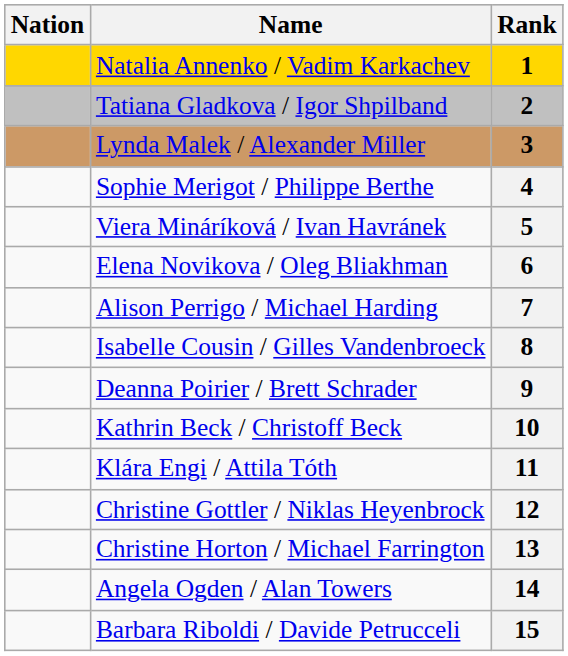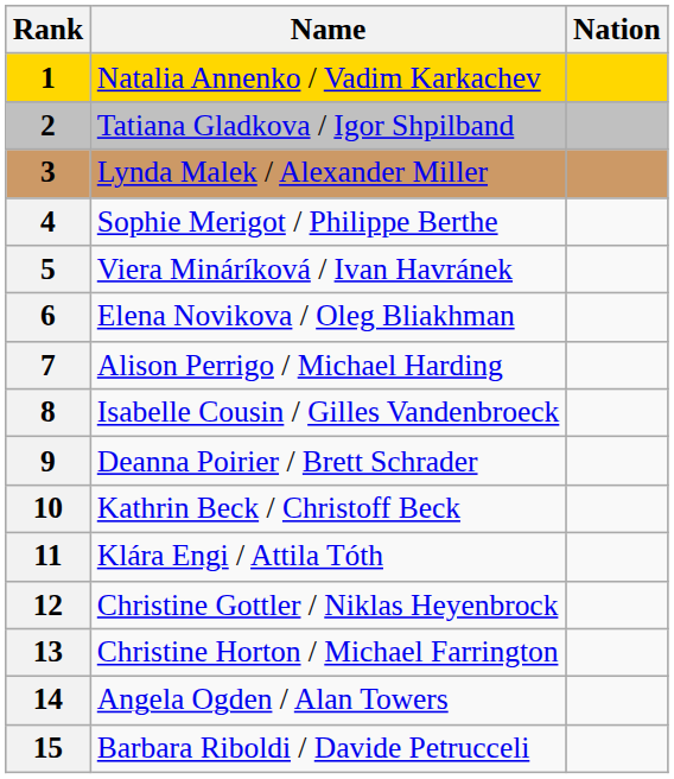 <table class="wikitable sortable">
 <tr>
+<th>Rank</th>
+<th>Name</th>
 <th>Nation</th>
-<th>Name</th>
-<th>Rank</th>
 </tr>
 <tr bgcolor=gold>
+<td align=center><strong>1</strong></td>
+<td><a href='#'>Natalia Annenko</a> / <a href='#'>Vadim Karkachev</a></td>
 <td></td>
-<td><a href='#'>Natalia Annenko</a> / <a href='#'>Vadim Karkachev</a></td>
-<td align=center><strong>1</strong></td>
 </tr>
 <tr bgcolor=silver>
+<td align=center><strong>2</strong></td>
+<td><a href='#'>Tatiana Gladkova</a> / <a href='#'>Igor Shpilband</a></td>
 <td></td>
-<td><a href='#'>Tatiana Gladkova</a> / <a href='#'>Igor Shpilband</a></td>
-<td align=center><strong>2</strong></td>
 </tr>
 <tr bgcolor=cc9966>
+<td align=center><strong>3</strong></td>
+<td><a href='#'>Lynda Malek</a> / <a href='#'>Alexander Miller</a></td>
 <td></td>
-<td><a href='#'>Lynda Malek</a> / <a href='#'>Alexander Miller</a></td>
-<td align=center><strong>3</strong></td>
 </tr>
 <tr>
+<th>4</th>
+<td><a href='#'>Sophie Merigot</a> / <a href='#'>Philippe Berthe</a></td>
 <td></td>
-<td><a href='#'>Sophie Merigot</a> / <a href='#'>Philippe Berthe</a></td>
-<th>4</th>
 </tr>
 <tr>
+<th>5</th>
+<td><a href='#'>Viera Mináríková</a> / <a href='#'>Ivan Havránek</a></td>
 <td></td>
-<td><a href='#'>Viera Mináríková</a> / <a href='#'>Ivan Havránek</a></td>
-<th>5</th>
 </tr>
 <tr>
+<th>6</th>
+<td><a href='#'>Elena Novikova</a> / <a href='#'>Oleg Bliakhman</a></td>
 <td></td>
-<td><a href='#'>Elena Novikova</a> / <a href='#'>Oleg Bliakhman</a></td>
-<th>6</th>
 </tr>
 <tr>
+<th>7</th>
+<td><a href='#'>Alison Perrigo</a> / <a href='#'>Michael Harding</a></td>
 <td></td>
-<td><a href='#'>Alison Perrigo</a> / <a href='#'>Michael Harding</a></td>
-<th>7</th>
 </tr>
 <tr>
+<th>8</th>
+<td><a href='#'>Isabelle Cousin</a> / <a href='#'>Gilles Vandenbroeck</a></td>
 <td></td>
-<td><a href='#'>Isabelle Cousin</a> / <a href='#'>Gilles Vandenbroeck</a></td>
-<th>8</th>
 </tr>
 <tr>
+<th>9</th>
+<td><a href='#'>Deanna Poirier</a> / <a href='#'>Brett Schrader</a></td>
 <td></td>
-<td><a href='#'>Deanna Poirier</a> / <a href='#'>Brett Schrader</a></td>
-<th>9</th>
 </tr>
 <tr>
+<th>10</th>
+<td><a href='#'>Kathrin Beck</a> / <a href='#'>Christoff Beck</a></td>
 <td></td>
-<td><a href='#'>Kathrin Beck</a> / <a href='#'>Christoff Beck</a></td>
-<th>10</th>
 </tr>
 <tr>
+<th>11</th>
+<td><a href='#'>Klára Engi</a> / <a href='#'>Attila Tóth</a></td>
 <td></td>
-<td><a href='#'>Klára Engi</a> / <a href='#'>Attila Tóth</a></td>
-<th>11</th>
 </tr>
 <tr>
+<th>12</th>
+<td><a href='#'>Christine Gottler</a> / <a href='#'>Niklas Heyenbrock</a></td>
 <td></td>
-<td><a href='#'>Christine Gottler</a> / <a href='#'>Niklas Heyenbrock</a></td>
-<th>12</th>
 </tr>
 <tr>
+<th>13</th>
+<td><a href='#'>Christine Horton</a> / <a href='#'>Michael Farrington</a></td>
 <td></td>
-<td><a href='#'>Christine Horton</a> / <a href='#'>Michael Farrington</a></td>
-<th>13</th>
 </tr>
 <tr>
+<th>14</th>
+<td><a href='#'>Angela Ogden</a> / <a href='#'>Alan Towers</a></td>
 <td></td>
-<td><a href='#'>Angela Ogden</a> / <a href='#'>Alan Towers</a></td>
-<th>14</th>
 </tr>
 <tr>
+<th>15</th>
+<td><a href='#'>Barbara Riboldi</a> / <a href='#'>Davide Petrucceli</a></td>
 <td></td>
-<td><a href='#'>Barbara Riboldi</a> / <a href='#'>Davide Petrucceli</a></td>
-<th>15</th>
 </tr>
 </table>
